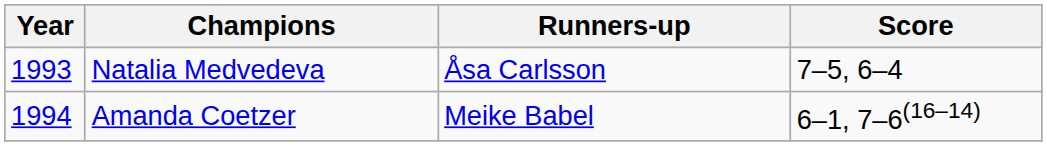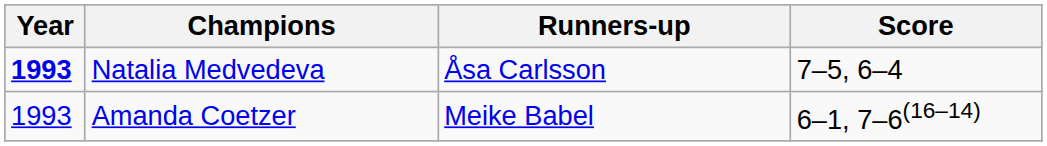 <table class=wikitable>
 <tr>
 <th style="width:40px">Year</th>
 <th style="width:200px">Champions</th>
 <th style="width:200px">Runners-up</th>
 <th style="width:140px" class="unsortable">Score</th>
 </tr>
 <tr>
-<td><a href='#'>1993</a></td>
+<td><strong><a href='#'>1993</a></strong></td>
 <td> <a href='#'>Natalia Medvedeva</a></td>
 <td> <a href='#'>Åsa Carlsson</a></td>
 <td>7–5, 6–4</td>
 </tr>
 <tr>
-<td><a href='#'>1994</a></td>
+<td><a href='#'>1993</a></td>
 <td> <a href='#'>Amanda Coetzer</a></td>
 <td> <a href='#'>Meike Babel</a></td>
 <td>6–1, 7–6<sup>(16–14)</sup></td>
 </tr>
 </table>
